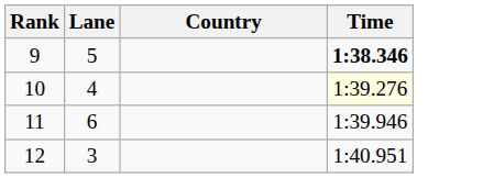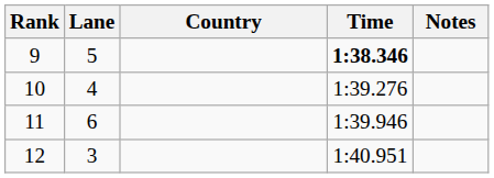 <table class="wikitable" style="text-align:center;">
 <tr>
 <th width=30>Rank</th>
 <th width=30>Lane</th>
 <th width=150>Country</th>
 <th width=30>Time</th>
+<th width=50>Notes</th>
 </tr>
 <tr>
 <td>9</td>
 <td>5</td>
 <td align=left></td>
 <td><strong>1:38.346</strong></td>
+<td></td>
 </tr>
 <tr>
 <td>10</td>
 <td>4</td>
 <td align=left></td>
-<td style="background: lightyellow;">1:39.276</td>
+<td>1:39.276</td>
+<td></td>
 </tr>
 <tr>
 <td>11</td>
 <td>6</td>
 <td align=left></td>
 <td>1:39.946</td>
+<td></td>
 </tr>
 <tr>
 <td>12</td>
 <td>3</td>
 <td align=left></td>
 <td>1:40.951</td>
+<td></td>
 </tr>
 </table>
